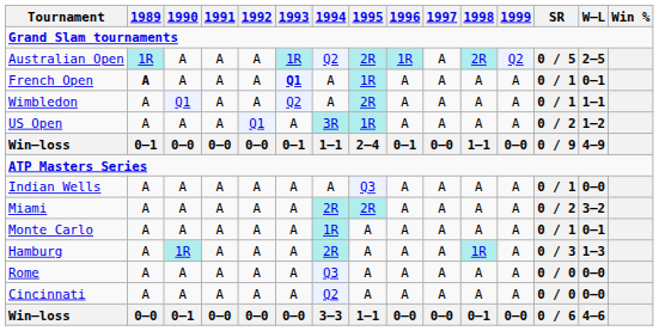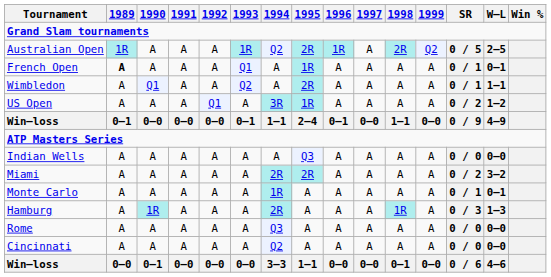 <table class=wikitable style=text-align:center;font-size:97%>
 <tr>
 <th>Tournament</th>
 <th><a href='#'>1989</a></th>
 <th><a href='#'>1990</a></th>
 <th><a href='#'>1991</a></th>
 <th><a href='#'>1992</a></th>
 <th><a href='#'>1993</a></th>
 <th><a href='#'>1994</a></th>
 <th><a href='#'>1995</a></th>
 <th><a href='#'>1996</a></th>
 <th><a href='#'>1997</a></th>
 <th><a href='#'>1998</a></th>
 <th><a href='#'>1999</a></th>
 <th>SR</th>
 <th>W–L</th>
 <th>Win %</th>
 </tr>
 <tr>
 <td colspan=23 align=left><strong><a href='#'>Grand Slam tournaments</a></strong></td>
 </tr>
 <tr>
 <td align=left><a href='#'>Australian Open</a></td>
 <td bgcolor=afeeee><a href='#'>1R</a></td>
 <td>A</td>
 <td>A</td>
 <td>A</td>
 <td bgcolor=afeeee><a href='#'>1R</a></td>
 <td bgcolor=ecf2ff><a href='#'>Q2</a></td>
 <td bgcolor=afeeee><a href='#'>2R</a></td>
 <td bgcolor=afeeee><a href='#'>1R</a></td>
 <td>A</td>
 <td bgcolor=afeeee><a href='#'>2R</a></td>
 <td bgcolor=ecf2ff><a href='#'>Q2</a></td>
 <th>0 / 5</th>
 <th>2–5</th>
 <th></th>
 </tr>
 <tr>
 <td align=left><a href='#'>French Open</a></td>
 <td><strong>A</strong></td>
 <td>A</td>
 <td>A</td>
 <td>A</td>
-<td bgcolor=ecf2ff><strong><a href='#'>Q1</a></strong></td>
+<td bgcolor=ecf2ff><a href='#'>Q1</a></td>
 <td>A</td>
 <td bgcolor=afeeee><a href='#'>1R</a></td>
 <td>A</td>
 <td>A</td>
 <td>A</td>
 <td>A</td>
 <th>0 / 1</th>
 <th>0–1</th>
 <th></th>
 </tr>
 <tr>
 <td align=left><a href='#'>Wimbledon</a></td>
 <td>A</td>
 <td bgcolor=ecf2ff><a href='#'>Q1</a></td>
 <td>A</td>
 <td>A</td>
 <td bgcolor=ecf2ff><a href='#'>Q2</a></td>
 <td>A</td>
 <td bgcolor=afeeee><a href='#'>2R</a></td>
 <td>A</td>
 <td>A</td>
 <td>A</td>
 <td>A</td>
 <th>0 / 1</th>
 <th>1–1</th>
 <th></th>
 </tr>
 <tr>
 <td align=left><a href='#'>US Open</a></td>
 <td>A</td>
 <td>A</td>
 <td>A</td>
 <td bgcolor=ecf2ff><a href='#'>Q1</a></td>
 <td>A</td>
 <td bgcolor=afeeee><a href='#'>3R</a></td>
 <td bgcolor=afeeee><a href='#'>1R</a></td>
 <td>A</td>
 <td>A</td>
 <td>A</td>
 <td>A</td>
 <th>0 / 2</th>
 <th>1–2</th>
 <th></th>
 </tr>
 <tr>
 <th style=text-align:left>Win–loss</th>
 <th>0–1</th>
 <th>0–0</th>
 <th>0–0</th>
 <th>0–0</th>
 <th>0–1</th>
 <th>1–1</th>
 <th>2–4</th>
 <th>0–1</th>
 <th>0–0</th>
 <th>1–1</th>
 <th>0–0</th>
 <th>0 / 9</th>
 <th>4–9</th>
 <th></th>
 </tr>
 <tr>
 <td colspan=23 align=left><strong><a href='#'>ATP Masters Series</a></strong></td>
 </tr>
 <tr>
 <td align=left><a href='#'>Indian Wells</a></td>
 <td>A</td>
 <td>A</td>
 <td>A</td>
 <td>A</td>
 <td>A</td>
 <td>A</td>
 <td bgcolor=ecf2ff><a href='#'>Q3</a></td>
 <td>A</td>
 <td>A</td>
 <td>A</td>
 <td>A</td>
-<th>0 / 1</th>
+<th>0 / 0</th>
 <th>0–0</th>
 <th></th>
 </tr>
 <tr>
 <td align=left><a href='#'>Miami</a></td>
 <td>A</td>
 <td>A</td>
 <td>A</td>
 <td>A</td>
 <td>A</td>
 <td bgcolor=afeeee><a href='#'>2R</a></td>
 <td bgcolor=afeeee><a href='#'>2R</a></td>
 <td>A</td>
 <td>A</td>
 <td>A</td>
 <td>A</td>
 <th>0 / 2</th>
 <th>3–2</th>
 <th></th>
 </tr>
 <tr>
 <td align=left><a href='#'>Monte Carlo</a></td>
 <td>A</td>
 <td>A</td>
 <td>A</td>
 <td>A</td>
 <td>A</td>
 <td bgcolor=afeeee><a href='#'>1R</a></td>
 <td>A</td>
 <td>A</td>
 <td>A</td>
 <td>A</td>
 <td>A</td>
 <th>0 / 1</th>
 <th>0–1</th>
 <th></th>
 </tr>
 <tr>
 <td align=left><a href='#'>Hamburg</a></td>
 <td>A</td>
 <td bgcolor=afeeee><a href='#'>1R</a></td>
 <td>A</td>
 <td>A</td>
 <td>A</td>
 <td bgcolor=afeeee><a href='#'>2R</a></td>
 <td>A</td>
 <td>A</td>
 <td>A</td>
 <td bgcolor=afeeee><a href='#'>1R</a></td>
 <td>A</td>
 <th>0 / 3</th>
 <th>1–3</th>
 <th></th>
 </tr>
 <tr>
 <td align=left><a href='#'>Rome</a></td>
 <td>A</td>
 <td>A</td>
 <td>A</td>
 <td>A</td>
 <td>A</td>
 <td bgcolor=ecf2ff><a href='#'>Q3</a></td>
 <td>A</td>
 <td>A</td>
 <td>A</td>
 <td>A</td>
 <td>A</td>
 <th>0 / 0</th>
 <th>0–0</th>
 <th></th>
 </tr>
 <tr>
 <td align=left><a href='#'>Cincinnati</a></td>
 <td>A</td>
 <td>A</td>
 <td>A</td>
 <td>A</td>
 <td>A</td>
 <td bgcolor=ecf2ff><a href='#'>Q2</a></td>
 <td>A</td>
 <td>A</td>
 <td>A</td>
 <td>A</td>
 <td>A</td>
 <th>0 / 0</th>
 <th>0–0</th>
 <th></th>
 </tr>
 <tr>
 <th style=text-align:left>Win–loss</th>
 <th>0–0</th>
 <th>0–1</th>
 <th>0–0</th>
 <th>0–0</th>
 <th>0–0</th>
 <th>3–3</th>
 <th>1–1</th>
 <th>0–0</th>
 <th>0–0</th>
 <th>0–1</th>
 <th>0–0</th>
 <th>0 / 6</th>
 <th>4–6</th>
 <th></th>
 </tr>
 </table>
